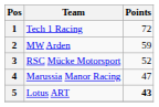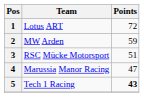 <table class="wikitable" style="font-size: 85%;">
 <tr>
 <th>Pos</th>
 <th>Team</th>
 <th>Points</th>
 </tr>
 <tr>
 <th>1</th>
-<td> <a href='#'>Tech 1 Racing</a></td>
+<td> <a href='#'>Lotus</a> <a href='#'>ART</a></td>
 <td align=right>72</td>
 </tr>
 <tr>
 <th>2</th>
 <td> <a href='#'>MW</a> <a href='#'>Arden</a></td>
 <td align=right>59</td>
 </tr>
 <tr>
 <th>3</th>
 <td> <a href='#'>RSC</a> <a href='#'>Mücke Motorsport</a></td>
-<td align=right>52</td>
+<td align=right>51</td>
 </tr>
 <tr>
 <th>4</th>
 <td> <a href='#'>Marussia</a> <a href='#'>Manor Racing</a></td>
 <td align=right>47</td>
 </tr>
 <tr>
 <th>5</th>
-<td> <a href='#'>Lotus</a> <a href='#'>ART</a></td>
+<td> <a href='#'>Tech 1 Racing</a></td>
 <td align=right><strong>43</strong></td>
 </tr>
 <tr>
 </tr>
 </table>
